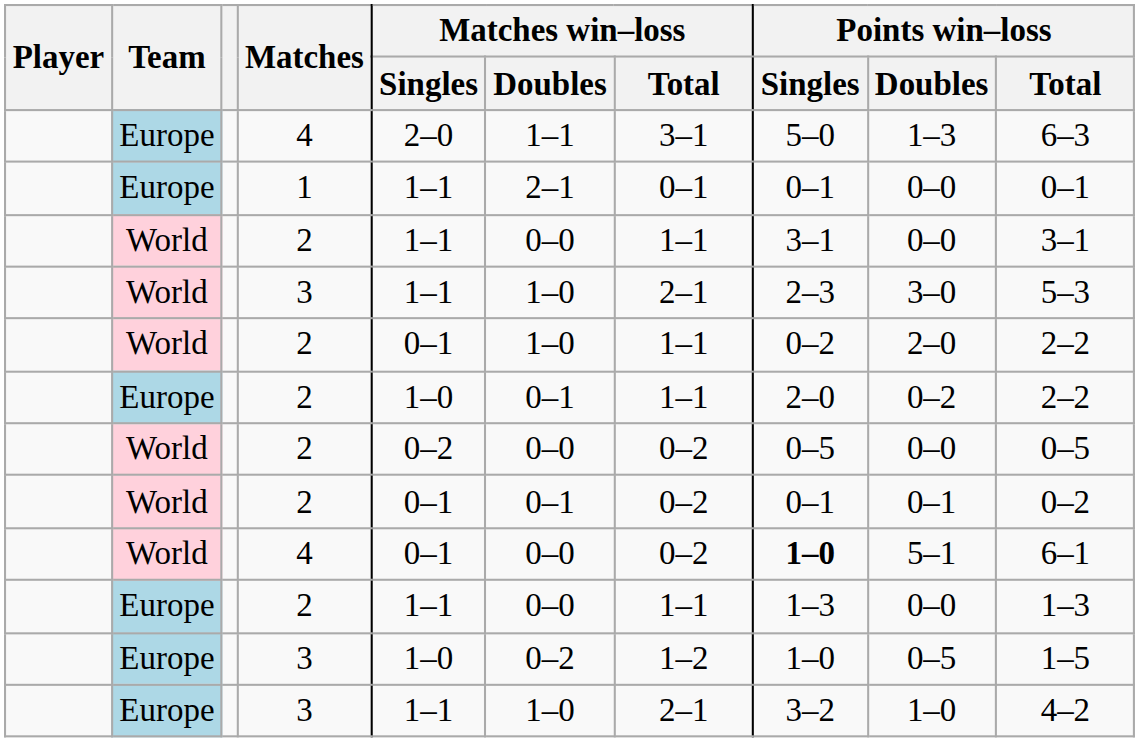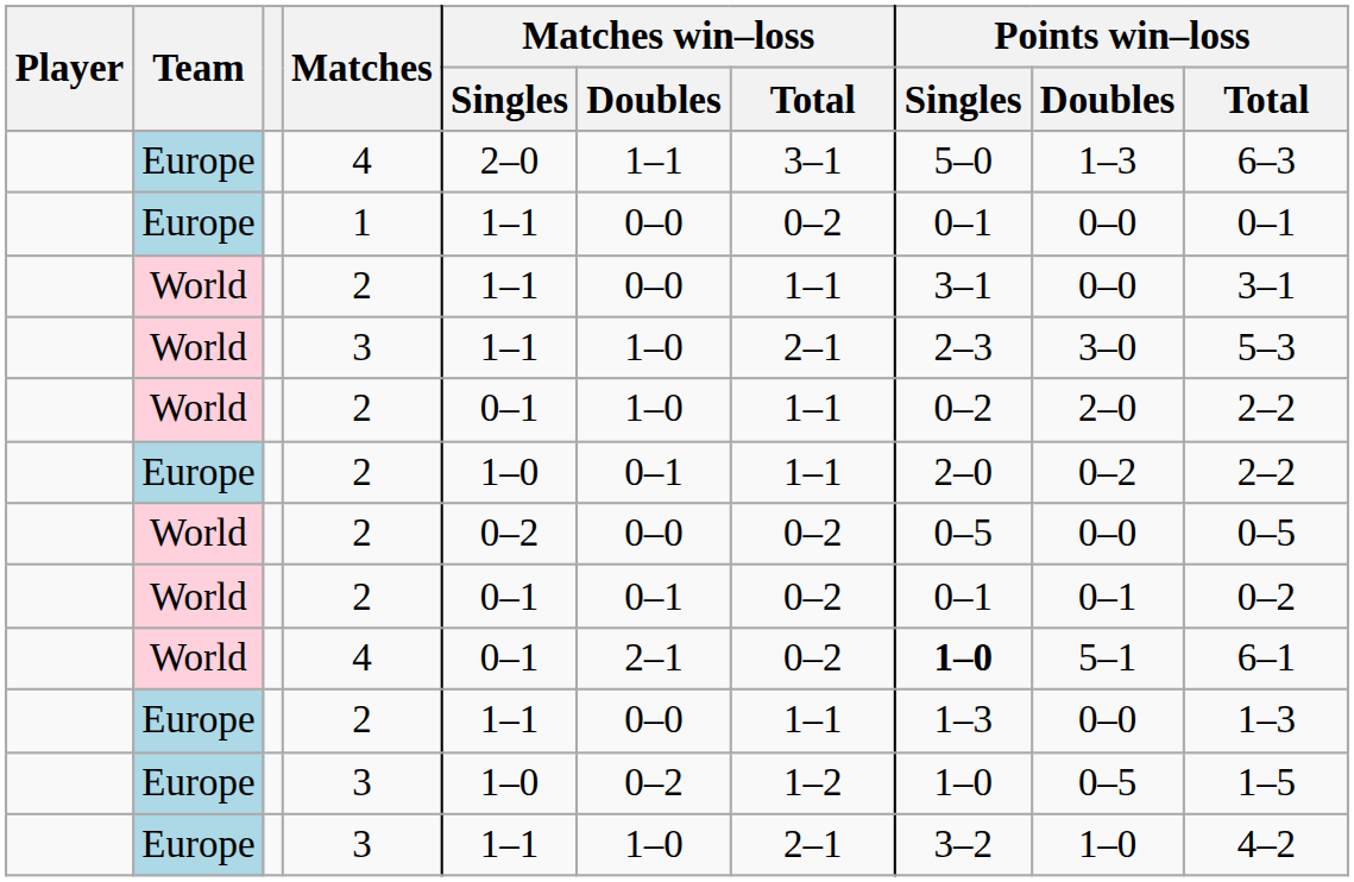 <table class="wikitable mw-datatable sortable nowrap" style="text-align:center">
 <tr>
 <th rowspan=2>Player</th>
 <th rowspan=2 width=40>Team</th>
 <th rowspan=2></th>
 <th rowspan=2 style="border-right: 1pt black solid">Matches</th>
 <th class="unsortable" colspan=3 style="border-right: 1pt black solid">Matches win–loss</th>
 <th class="unsortable" colspan=3>Points win–loss</th>
 </tr>
 <tr>
 <th>Singles</th>
 <th>Doubles</th>
 <th width=60 style="border-right: 1pt black solid">Total</th>
 <th>Singles</th>
 <th>Doubles</th>
 <th width=60>Total</th>
 </tr>
 <tr>
 <td align="left"></td>
 <td bgcolor="lightblue">Europe</td>
 <td align=center></td>
 <td style="border-right: 1pt black solid">4</td>
 <td>2–0</td>
 <td>1–1</td>
 <td style="border-right: 1pt black solid">3–1</td>
 <td>5–0</td>
 <td>1–3</td>
 <td>6–3</td>
 </tr>
 <tr>
 <td align="left"></td>
 <td bgcolor="lightblue">Europe</td>
 <td align=center></td>
 <td style="border-right: 1pt black solid">1</td>
 <td>1–1</td>
-<td>2–1</td>
-<td style="border-right: 1pt black solid">0–1</td>
+<td>0–0</td>
+<td style="border-right: 1pt black solid">0–2</td>
 <td>0–1</td>
 <td>0–0</td>
 <td>0–1</td>
 </tr>
 <tr>
 <td align="left"></td>
 <td bgcolor="ffd1dc">World</td>
 <td align=center></td>
 <td style="border-right: 1pt black solid">2</td>
 <td>1–1</td>
 <td>0–0</td>
 <td style="border-right: 1pt black solid">1–1</td>
 <td>3–1</td>
 <td>0–0</td>
 <td>3–1</td>
 </tr>
 <tr>
 <td align="left"></td>
 <td bgcolor="ffd1dc">World</td>
 <td align=center></td>
 <td style="border-right: 1pt black solid">3</td>
 <td>1–1</td>
 <td>1–0</td>
 <td style="border-right: 1pt black solid">2–1</td>
 <td>2–3</td>
 <td>3–0</td>
 <td>5–3</td>
 </tr>
 <tr>
 <td align="left"></td>
 <td bgcolor="ffd1dc">World</td>
 <td align=center></td>
 <td style="border-right: 1pt black solid">2</td>
 <td>0–1</td>
 <td>1–0</td>
 <td style="border-right: 1pt black solid">1–1</td>
 <td>0–2</td>
 <td>2–0</td>
 <td>2–2</td>
 </tr>
 <tr>
 <td align="left"></td>
 <td bgcolor="lightblue">Europe</td>
 <td align=center></td>
 <td style="border-right: 1pt black solid">2</td>
 <td>1–0</td>
 <td>0–1</td>
 <td style="border-right: 1pt black solid">1–1</td>
 <td>2–0</td>
 <td>0–2</td>
 <td>2–2</td>
 </tr>
 <tr>
 <td align="left"></td>
 <td bgcolor="ffd1dc">World</td>
 <td align=center></td>
 <td style="border-right: 1pt black solid">2</td>
 <td>0–2</td>
 <td>0–0</td>
 <td style="border-right: 1pt black solid">0–2</td>
 <td>0–5</td>
 <td>0–0</td>
 <td>0–5</td>
 </tr>
 <tr>
 <td align="left"></td>
 <td bgcolor="ffd1dc">World</td>
 <td align=center></td>
 <td style="border-right: 1pt black solid">2</td>
 <td>0–1</td>
 <td>0–1</td>
 <td style="border-right: 1pt black solid">0–2</td>
 <td>0–1</td>
 <td>0–1</td>
 <td>0–2</td>
 </tr>
 <tr>
 <td align="left"></td>
 <td bgcolor="ffd1dc">World</td>
 <td align=center></td>
 <td style="border-right: 1pt black solid">4</td>
 <td>0–1</td>
-<td>0–0</td>
+<td>2–1</td>
 <td style="border-right: 1pt black solid">0–2</td>
 <td><strong>1–0</strong></td>
 <td>5–1</td>
 <td>6–1</td>
 </tr>
 <tr>
 <td align="left"></td>
 <td bgcolor="lightblue">Europe</td>
 <td align=center></td>
 <td style="border-right: 1pt black solid">2</td>
 <td>1–1</td>
 <td>0–0</td>
 <td style="border-right: 1pt black solid">1–1</td>
 <td>1–3</td>
 <td>0–0</td>
 <td>1–3</td>
 </tr>
 <tr>
 <td align="left"></td>
 <td bgcolor="lightblue">Europe</td>
 <td align=center></td>
 <td style="border-right: 1pt black solid">3</td>
 <td>1–0</td>
 <td>0–2</td>
 <td style="border-right: 1pt black solid">1–2</td>
 <td>1–0</td>
 <td>0–5</td>
 <td>1–5</td>
 </tr>
 <tr>
 <td align="left"></td>
 <td bgcolor="lightblue">Europe</td>
 <td align=center></td>
 <td style="border-right: 1pt black solid">3</td>
 <td>1–1</td>
 <td>1–0</td>
 <td style="border-right: 1pt black solid">2–1</td>
 <td>3–2</td>
 <td>1–0</td>
 <td>4–2</td>
 </tr>
 </table>
